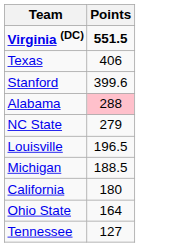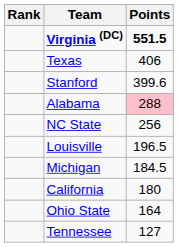 <table class="wikitable sortable" style="text-align:center">
 <tr>
+<th>Rank</th>
 <th>Team</th>
 <th>Points</th>
 </tr>
 <tr>
+<td></td>
 <td align=left><strong><a href='#'>Virginia</a> <sup>(DC)</sup></strong></td>
 <td><strong>551.5</strong></td>
 </tr>
 <tr>
+<td></td>
 <td align=left><a href='#'>Texas</a></td>
 <td>406</td>
 </tr>
 <tr>
+<td></td>
 <td align=left><a href='#'>Stanford</a></td>
 <td>399.6</td>
 </tr>
 <tr>
+<td></td>
 <td align=left><a href='#'>Alabama</a></td>
 <td style="background: pink;">288</td>
 </tr>
 <tr>
+<td></td>
 <td align=left><a href='#'>NC State</a></td>
-<td>279</td>
+<td>256</td>
 </tr>
 <tr>
+<td></td>
 <td align=left><a href='#'>Louisville</a></td>
 <td>196.5</td>
 </tr>
 <tr>
+<td></td>
 <td align=left><a href='#'>Michigan</a></td>
-<td>188.5</td>
+<td>184.5</td>
 </tr>
 <tr>
+<td></td>
 <td align=left><a href='#'>California</a></td>
 <td>180</td>
 </tr>
 <tr>
+<td></td>
 <td align=left><a href='#'>Ohio State</a></td>
 <td>164</td>
 </tr>
 <tr>
+<td></td>
 <td align=left><a href='#'>Tennessee</a></td>
 <td>127</td>
 </tr>
 </table>
